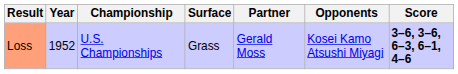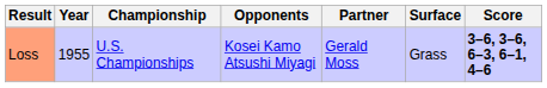 <table class="sortable wikitable">
 <tr>
 <th style="width:40px">Result</th>
 <th style="width:30px">Year</th>
 <th style="width:190px">Championship</th>
+<th style="width:150px">Opponents</th>
+<th style="width:150px">Partner</th>
 <th style="width:50px">Surface</th>
-<th style="width:150px">Partner</th>
-<th style="width:150px">Opponents</th>
 <th style="width:150px" class="unsortable">Score</th>
 </tr>
 <tr style="background:#ccf;">
 <td style="background:#ffa07a;">Loss</td>
-<td>1952</td>
+<td>1955</td>
 <td><a href='#'>U.S. Championships</a></td>
+<td> <a href='#'>Kosei Kamo</a><br> <a href='#'>Atsushi Miyagi</a></td>
+<td> <a href='#'>Gerald Moss</a></td>
 <td>Grass</td>
-<td> <a href='#'>Gerald Moss</a></td>
-<td> <a href='#'>Kosei Kamo</a><br> <a href='#'>Atsushi Miyagi</a></td>
 <td><strong>3–6, 3–6, 6–3, 6–1, 4–6</strong></td>
 </tr>
 </table>
